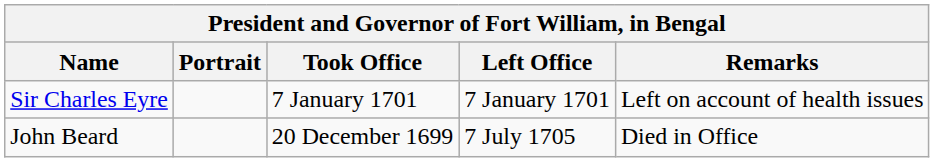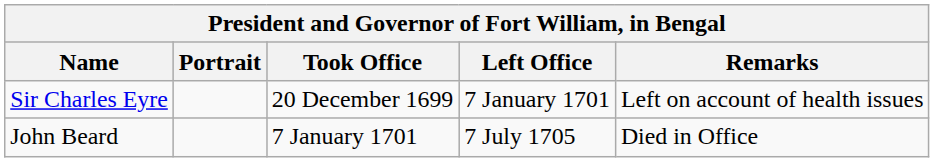 <table class="wikitable sortable">
 <tr>
 <th colspan="5">President and Governor of Fort William, in Bengal</th>
 </tr>
 <tr>
 <th>Name</th>
 <th>Portrait</th>
 <th>Took Office</th>
 <th>Left Office</th>
 <th>Remarks</th>
 </tr>
 <tr>
 <td><a href='#'>Sir Charles Eyre</a></td>
 <td></td>
-<td>7 January 1701</td>
+<td>20 December 1699</td>
 <td>7 January 1701</td>
 <td>Left on account of health issues</td>
 </tr>
 <tr>
 <td>John Beard</td>
 <td></td>
-<td>20 December 1699</td>
+<td>7 January 1701</td>
 <td>7 July 1705</td>
 <td>Died in Office</td>
 </tr>
 </table>
